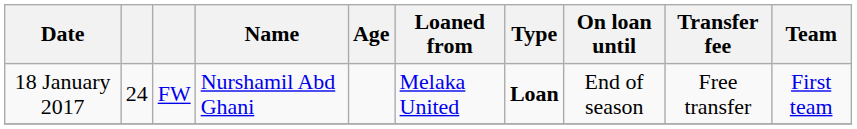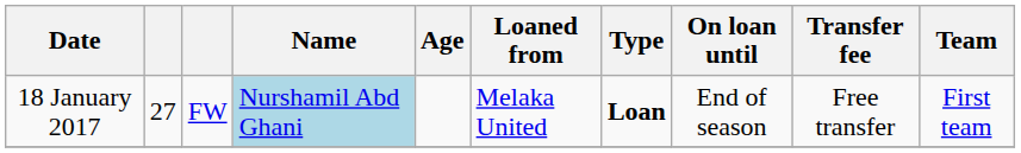 <table class="wikitable sortable" style="width:70%; text-align:center; font-size:100%; text-align:centre;">
 <tr>
 <th>Date</th>
 <th></th>
 <th></th>
 <th>Name</th>
 <th>Age</th>
 <th>Loaned from</th>
 <th>Type</th>
 <th>On loan until</th>
 <th>Transfer fee</th>
 <th>Team</th>
 </tr>
 <tr>
 <td>18 January 2017</td>
-<td>24</td>
+<td>27</td>
 <td><a href='#'>FW</a></td>
-<td style="text-align:left"> <a href='#'>Nurshamil Abd Ghani</a></td>
+<td style="background: lightblue; text-align:left"> <a href='#'>Nurshamil Abd Ghani</a></td>
 <td></td>
 <td style="text-align:left"> <a href='#'>Melaka United</a></td>
 <td><strong>Loan</strong></td>
 <td>End of season</td>
 <td>Free transfer</td>
 <td><a href='#'>First team</a></td>
 </tr>
 <tr>
 </tr>
 </table>
